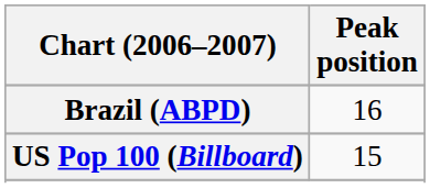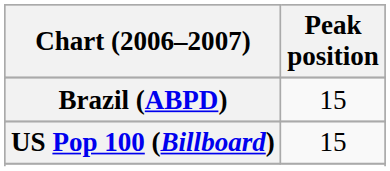 <table class="wikitable plainrowheaders sortable" style="text-align:center;">
 <tr>
 <th scope="col">Chart (2006–2007)</th>
 <th scope="col">Peak<br>position</th>
 </tr>
 <tr>
 </tr>
 <tr>
 <th scope="row">Brazil (<a href='#'>ABPD</a>)</th>
-<td>16</td>
+<td>15</td>
 </tr>
 <tr>
 </tr>
 <tr>
 </tr>
 <tr>
 </tr>
 <tr>
 </tr>
 <tr>
 </tr>
 <tr>
 <th scope="row">US <a href='#'>Pop 100</a> (<a href='#'><em>Billboard</em></a>)</th>
 <td>15</td>
 </tr>
 <tr>
 </tr>
 <tr>
 </tr>
 </table>
